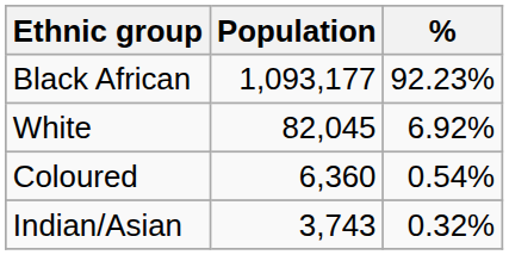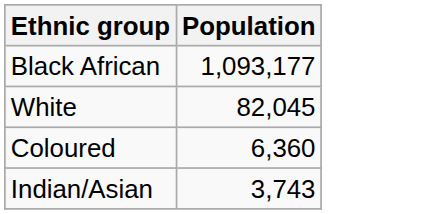 <table class="wikitable" style="font-size: 95%; text-align: right">
 <tr>
 <th>Ethnic group</th>
 <th>Population</th>
-<th>%</th>
 </tr>
 <tr>
 <td align=left>Black African</td>
 <td>1,093,177</td>
-<td>92.23%</td>
 </tr>
 <tr>
 <td align=left>White</td>
 <td>82,045</td>
-<td>6.92%</td>
 </tr>
 <tr>
 <td align=left>Coloured</td>
 <td>6,360</td>
-<td>0.54%</td>
 </tr>
 <tr>
 <td align=left>Indian/Asian</td>
 <td>3,743</td>
-<td>0.32%</td>
 </tr>
 </table>
